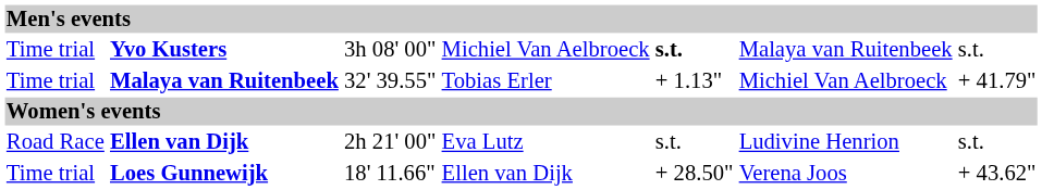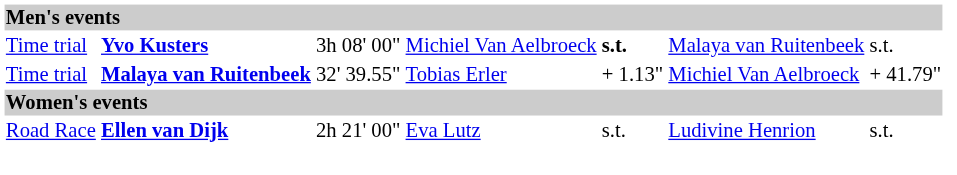 <table>
 <tr bgcolor="#cccccc">
 <td colspan=7><strong>Men's events</strong></td>
 </tr>
 <tr>
 <td><a href='#'>Time trial</a><br></td>
 <td><strong><a href='#'>Yvo Kusters</a></strong><br><small></small></td>
 <td>3h 08' 00"</td>
 <td><a href='#'>Michiel Van Aelbroeck</a><br><small></small></td>
 <td><strong>s.t.</strong></td>
 <td><a href='#'>Malaya van Ruitenbeek</a><br><small></small></td>
 <td>s.t.</td>
 </tr>
 <tr>
 <td><a href='#'>Time trial</a><br><small><em></em></small></td>
 <td><strong><a href='#'>Malaya van Ruitenbeek</a></strong><br><small></small></td>
 <td>32' 39.55"</td>
 <td><a href='#'>Tobias Erler</a><br><small></small></td>
 <td>+ 1.13"</td>
 <td><a href='#'>Michiel Van Aelbroeck</a><br><small></small></td>
 <td>+ 41.79"</td>
 </tr>
 <tr bgcolor="#cccccc">
 <td colspan=7><strong>Women's events</strong></td>
 </tr>
 <tr>
 <td><a href='#'>Road Race</a><br></td>
 <td><strong><a href='#'>Ellen van Dijk</a></strong><br><small></small></td>
 <td>2h 21' 00"</td>
 <td><a href='#'>Eva Lutz</a><br><small></small></td>
 <td>s.t.</td>
 <td><a href='#'>Ludivine Henrion</a><br><small></small></td>
 <td>s.t.</td>
 </tr>
-<tr>
-<td><a href='#'>Time trial</a><br></td>
-<td><strong><a href='#'>Loes Gunnewijk</a></strong><br><small></small></td>
-<td nowrap>18' 11.66"</td>
-<td><a href='#'>Ellen van Dijk</a><br><small></small></td>
-<td>+ 28.50"</td>
-<td><a href='#'>Verena Joos</a><br><small></small></td>
-<td>+ 43.62"</td>
-</tr>
 </table>
